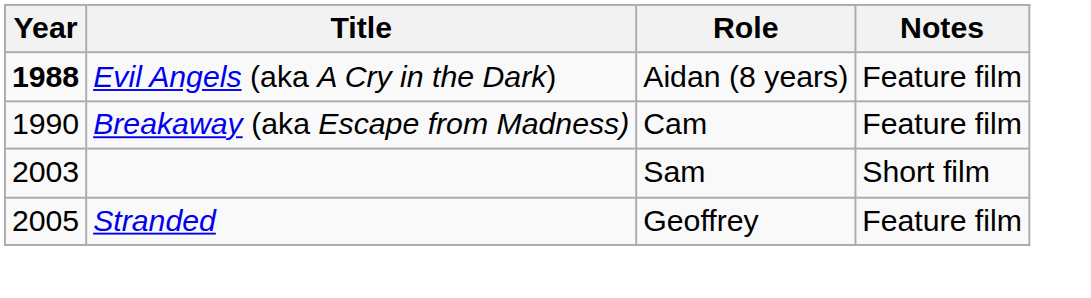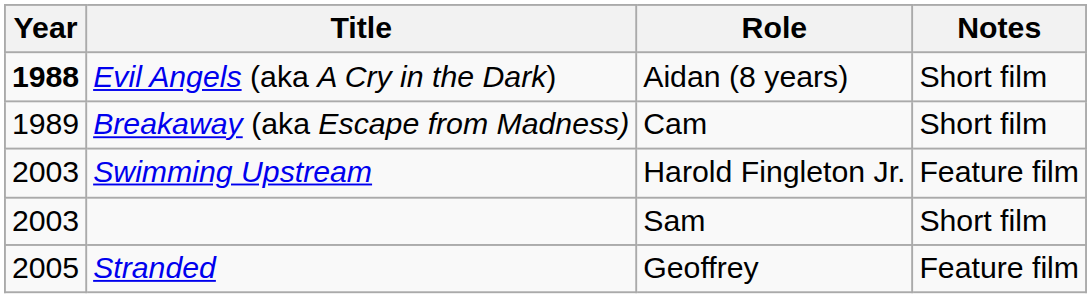 <table class="wikitable sortable">
 <tr>
 <th>Year</th>
 <th>Title</th>
 <th>Role</th>
 <th class="unsortable">Notes</th>
 </tr>
 <tr>
 <td><strong>1988</strong></td>
 <td><em><a href='#'>Evil Angels</a></em> (aka <em>A Cry in the Dark</em>)</td>
 <td>Aidan (8 years)</td>
-<td>Feature film</td>
+<td>Short film</td>
 </tr>
 <tr>
-<td>1990</td>
+<td>1989</td>
 <td><em><a href='#'>Breakaway</a></em> (aka <em>Escape from Madness)</em></td>
 <td>Cam</td>
+<td>Short film</td>
+</tr>
+<tr>
+<td>2003</td>
+<td><em><a href='#'>Swimming Upstream</a></em></td>
+<td>Harold Fingleton Jr.</td>
 <td>Feature film</td>
 </tr>
 <tr>
 <td>2003</td>
 <td><em></em></td>
 <td>Sam</td>
 <td>Short film</td>
 </tr>
 <tr>
 <td>2005</td>
 <td><em><a href='#'>Stranded</a></em></td>
 <td>Geoffrey</td>
 <td>Feature film</td>
 </tr>
 </table>
